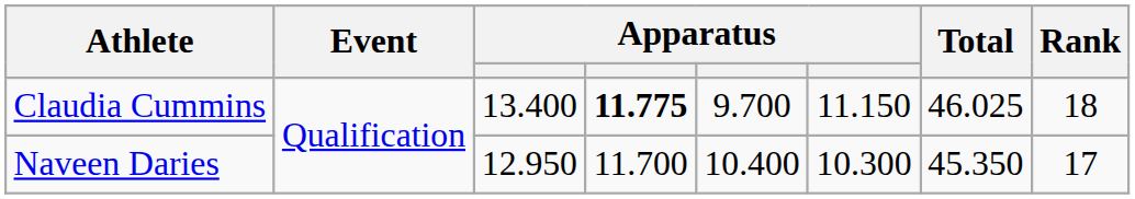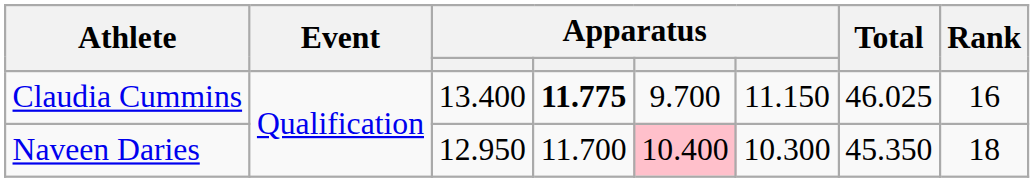 <table class="wikitable" style="font-size:90%">
 <tr>
 <th rowspan=2>Athlete</th>
 <th rowspan=2>Event</th>
 <th colspan=4>Apparatus</th>
 <th rowspan=2>Total</th>
 <th rowspan=2>Rank</th>
 </tr>
 <tr style="font-size:95%">
 <th></th>
 <th></th>
 <th></th>
 <th></th>
 </tr>
 <tr align=center>
 <td align=left><a href='#'>Claudia Cummins</a></td>
 <td align=left rowspan=2><a href='#'>Qualification</a></td>
 <td>13.400</td>
 <td><strong>11.775</strong></td>
 <td>9.700</td>
 <td>11.150</td>
 <td>46.025</td>
-<td>18</td>
+<td>16</td>
 </tr>
 <tr align=center>
 <td align=left><a href='#'>Naveen Daries</a></td>
 <td>12.950</td>
 <td>11.700</td>
-<td>10.400</td>
+<td style="background: pink;">10.400</td>
 <td>10.300</td>
 <td>45.350</td>
-<td>17</td>
+<td>18</td>
 </tr>
 </table>
